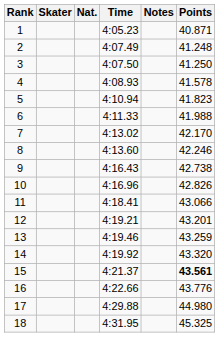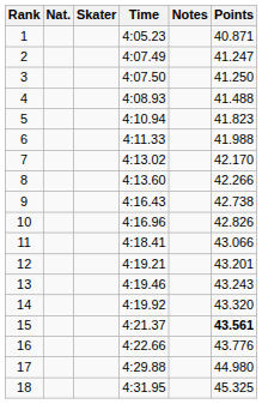 <table class="wikitable sortable" border="1" style="text-align:center">
 <tr>
 <th>Rank</th>
+<th>Nat.</th>
 <th>Skater</th>
-<th>Nat.</th>
 <th>Time</th>
 <th>Notes</th>
 <th>Points</th>
 </tr>
 <tr>
 <td>1</td>
+<td></td>
 <td align=left></td>
-<td></td>
 <td>4:05.23</td>
 <td></td>
 <td>40.871</td>
 </tr>
 <tr>
 <td>2</td>
+<td></td>
 <td align=left></td>
-<td></td>
 <td>4:07.49</td>
 <td></td>
-<td>41.248</td>
+<td>41.247</td>
 </tr>
 <tr>
 <td>3</td>
+<td></td>
 <td align=left></td>
-<td></td>
 <td>4:07.50</td>
 <td></td>
 <td>41.250</td>
 </tr>
 <tr>
 <td>4</td>
+<td></td>
 <td align=left></td>
-<td></td>
 <td>4:08.93</td>
 <td></td>
-<td>41.578</td>
+<td>41.488</td>
 </tr>
 <tr>
 <td>5</td>
+<td></td>
 <td align=left></td>
-<td></td>
 <td>4:10.94</td>
 <td></td>
 <td>41.823</td>
 </tr>
 <tr>
 <td>6</td>
+<td></td>
 <td align=left></td>
-<td></td>
 <td>4:11.33</td>
 <td></td>
 <td>41.988</td>
 </tr>
 <tr>
 <td>7</td>
+<td></td>
 <td align=left></td>
-<td></td>
 <td>4:13.02</td>
 <td></td>
 <td>42.170</td>
 </tr>
 <tr>
 <td>8</td>
+<td></td>
 <td align=left></td>
-<td></td>
 <td>4:13.60</td>
 <td></td>
-<td>42.246</td>
+<td>42.266</td>
 </tr>
 <tr>
 <td>9</td>
+<td></td>
 <td align=left></td>
-<td></td>
 <td>4:16.43</td>
 <td></td>
 <td>42.738</td>
 </tr>
 <tr>
 <td>10</td>
+<td></td>
 <td align=left></td>
-<td></td>
 <td>4:16.96</td>
 <td></td>
 <td>42.826</td>
 </tr>
 <tr>
 <td>11</td>
+<td></td>
 <td align=left></td>
-<td></td>
 <td>4:18.41</td>
 <td></td>
 <td>43.066</td>
 </tr>
 <tr>
 <td>12</td>
+<td></td>
 <td align=left></td>
-<td></td>
 <td>4:19.21</td>
 <td></td>
 <td>43.201</td>
 </tr>
 <tr>
 <td>13</td>
+<td></td>
 <td align=left></td>
-<td></td>
 <td>4:19.46</td>
 <td></td>
-<td>43.259</td>
+<td>43.243</td>
 </tr>
 <tr>
 <td>14</td>
+<td></td>
 <td align=left></td>
-<td></td>
 <td>4:19.92</td>
 <td></td>
 <td>43.320</td>
 </tr>
 <tr>
 <td>15</td>
+<td></td>
 <td align=left></td>
-<td></td>
 <td>4:21.37</td>
 <td></td>
 <td><strong>43.561</strong></td>
 </tr>
 <tr>
 <td>16</td>
+<td></td>
 <td align=left></td>
-<td></td>
 <td>4:22.66</td>
 <td></td>
 <td>43.776</td>
 </tr>
 <tr>
 <td>17</td>
+<td></td>
 <td align=left></td>
-<td></td>
 <td>4:29.88</td>
 <td></td>
 <td>44.980</td>
 </tr>
 <tr>
 <td>18</td>
+<td></td>
 <td align=left></td>
-<td></td>
 <td>4:31.95</td>
 <td></td>
 <td>45.325</td>
 </tr>
 </table>
